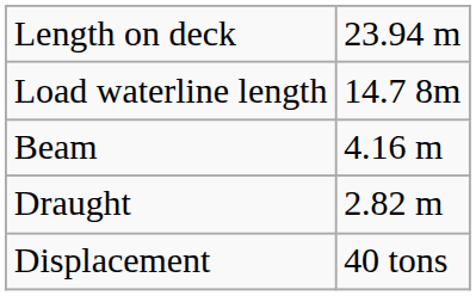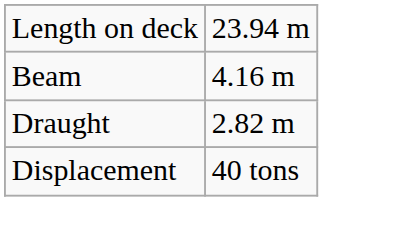 <table class=wikitable>
 <tr>
 <td>Length on deck</td>
 <td>23.94 m</td>
-</tr>
-<tr>
-<td>Load waterline length</td>
-<td>14.7 8m</td>
 </tr>
 <tr>
 <td>Beam</td>
 <td>4.16 m</td>
 </tr>
 <tr>
 <td>Draught</td>
 <td>2.82 m</td>
 </tr>
 <tr>
 <td>Displacement</td>
 <td>40 tons</td>
 </tr>
 </table>
